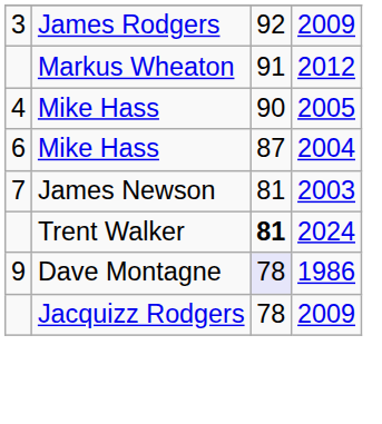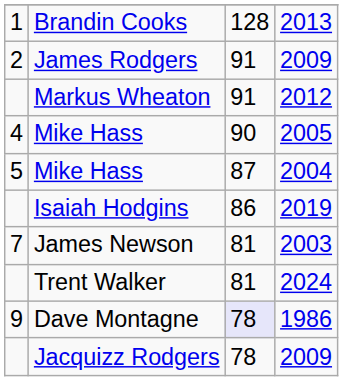 <table class="wikitable">
 <tr>
 </tr>
 <tr>
-<td>3</td>
+<td>1</td>
+<td><a href='#'>Brandin Cooks</a></td>
+<td>128</td>
+<td><a href='#'>2013</a></td>
+</tr>
+<tr>
+<td>2</td>
 <td><a href='#'>James Rodgers</a></td>
-<td>92</td>
+<td>91</td>
 <td><a href='#'>2009</a></td>
 </tr>
 <tr>
 <td></td>
 <td><a href='#'>Markus Wheaton</a></td>
 <td>91</td>
 <td><a href='#'>2012</a></td>
 </tr>
 <tr>
 <td>4</td>
 <td><a href='#'>Mike Hass</a></td>
 <td>90</td>
 <td><a href='#'>2005</a></td>
 </tr>
 <tr>
-<td>6</td>
+<td>5</td>
 <td><a href='#'>Mike Hass</a></td>
 <td>87</td>
 <td><a href='#'>2004</a></td>
+</tr>
+<tr>
+<td></td>
+<td><a href='#'>Isaiah Hodgins</a></td>
+<td>86</td>
+<td><a href='#'>2019</a></td>
 </tr>
 <tr>
 <td>7</td>
 <td>James Newson</td>
 <td>81</td>
 <td><a href='#'>2003</a></td>
 </tr>
 <tr>
 <td></td>
 <td>Trent Walker</td>
-<td><strong>81</strong></td>
+<td>81</td>
 <td><a href='#'>2024</a></td>
 </tr>
 <tr>
 <td>9</td>
 <td>Dave Montagne</td>
 <td style="background: lavender;">78</td>
 <td><a href='#'>1986</a></td>
 </tr>
 <tr>
 <td></td>
 <td><a href='#'>Jacquizz Rodgers</a></td>
 <td>78</td>
 <td><a href='#'>2009</a></td>
 </tr>
 </table>
